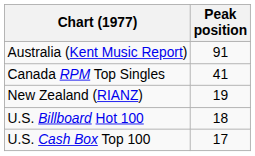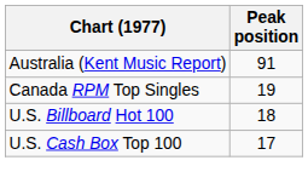 <table class="wikitable sortable">
 <tr>
 <th align="left">Chart (1977)</th>
 <th align="left">Peak<br>position</th>
 </tr>
 <tr>
 <td align="left">Australia (<a href='#'>Kent Music Report</a>) </td>
 <td style="text-align:center;">91</td>
 </tr>
 <tr>
 <td align="left">Canada <a href='#'><em>RPM</em></a> Top Singles</td>
-<td style="text-align:center;">41</td>
-</tr>
-<tr>
-<td align="left">New Zealand (<a href='#'>RIANZ</a>)</td>
 <td style="text-align:center;">19</td>
 </tr>
 <tr>
 <td align="left">U.S. <em><a href='#'>Billboard</a></em> <a href='#'>Hot 100</a></td>
 <td style="text-align:center;">18</td>
 </tr>
 <tr>
 <td align="left">U.S. <em><a href='#'>Cash Box</a></em> Top 100</td>
 <td style="text-align:center;">17</td>
 </tr>
 </table>
